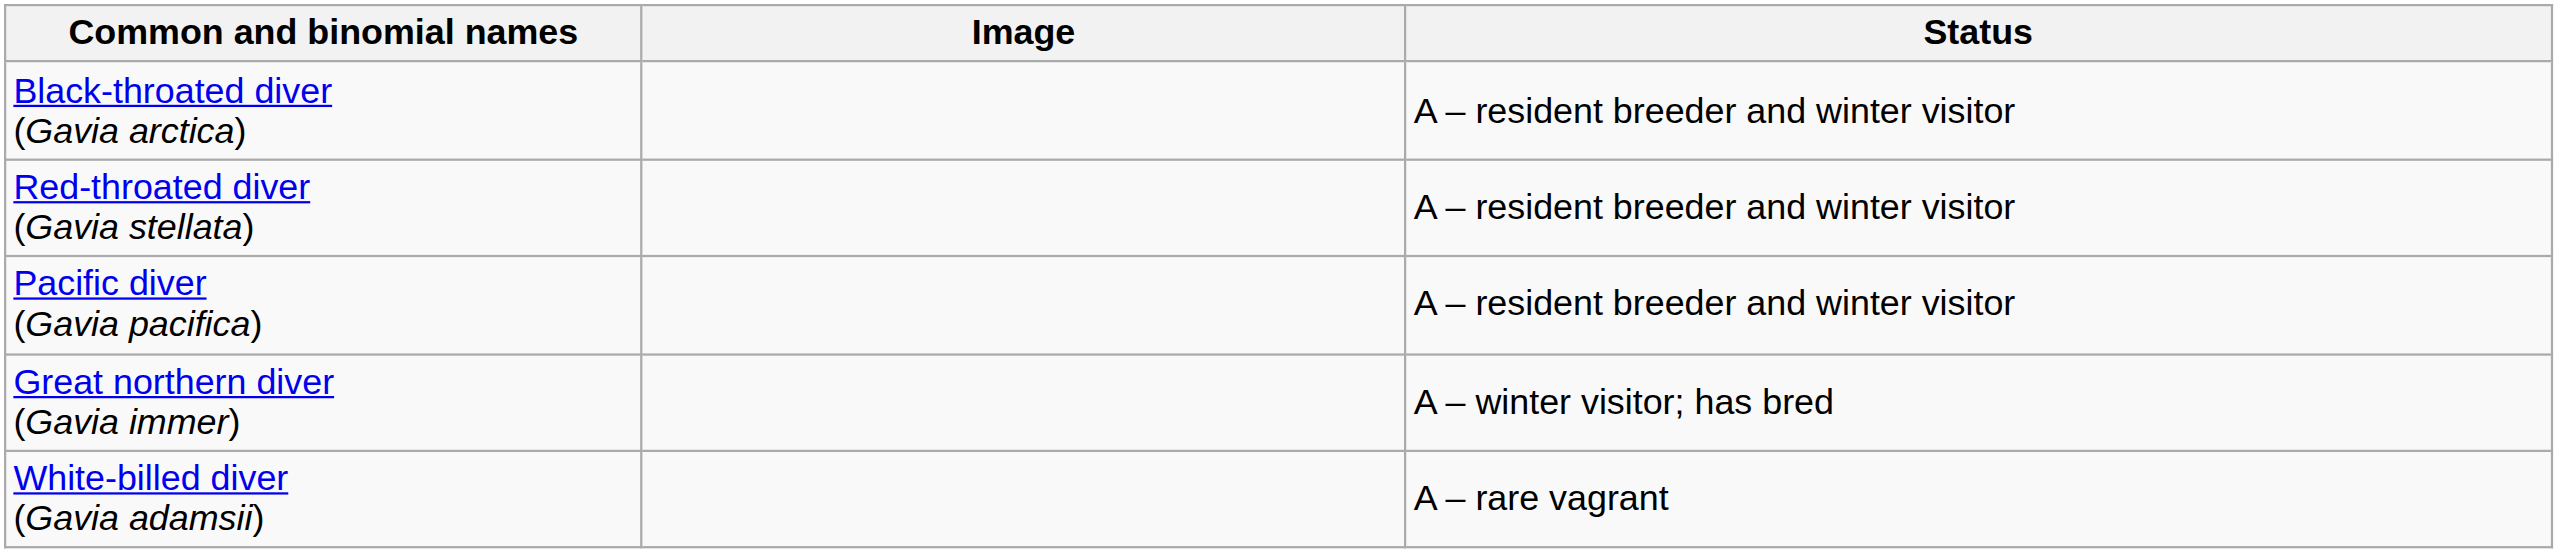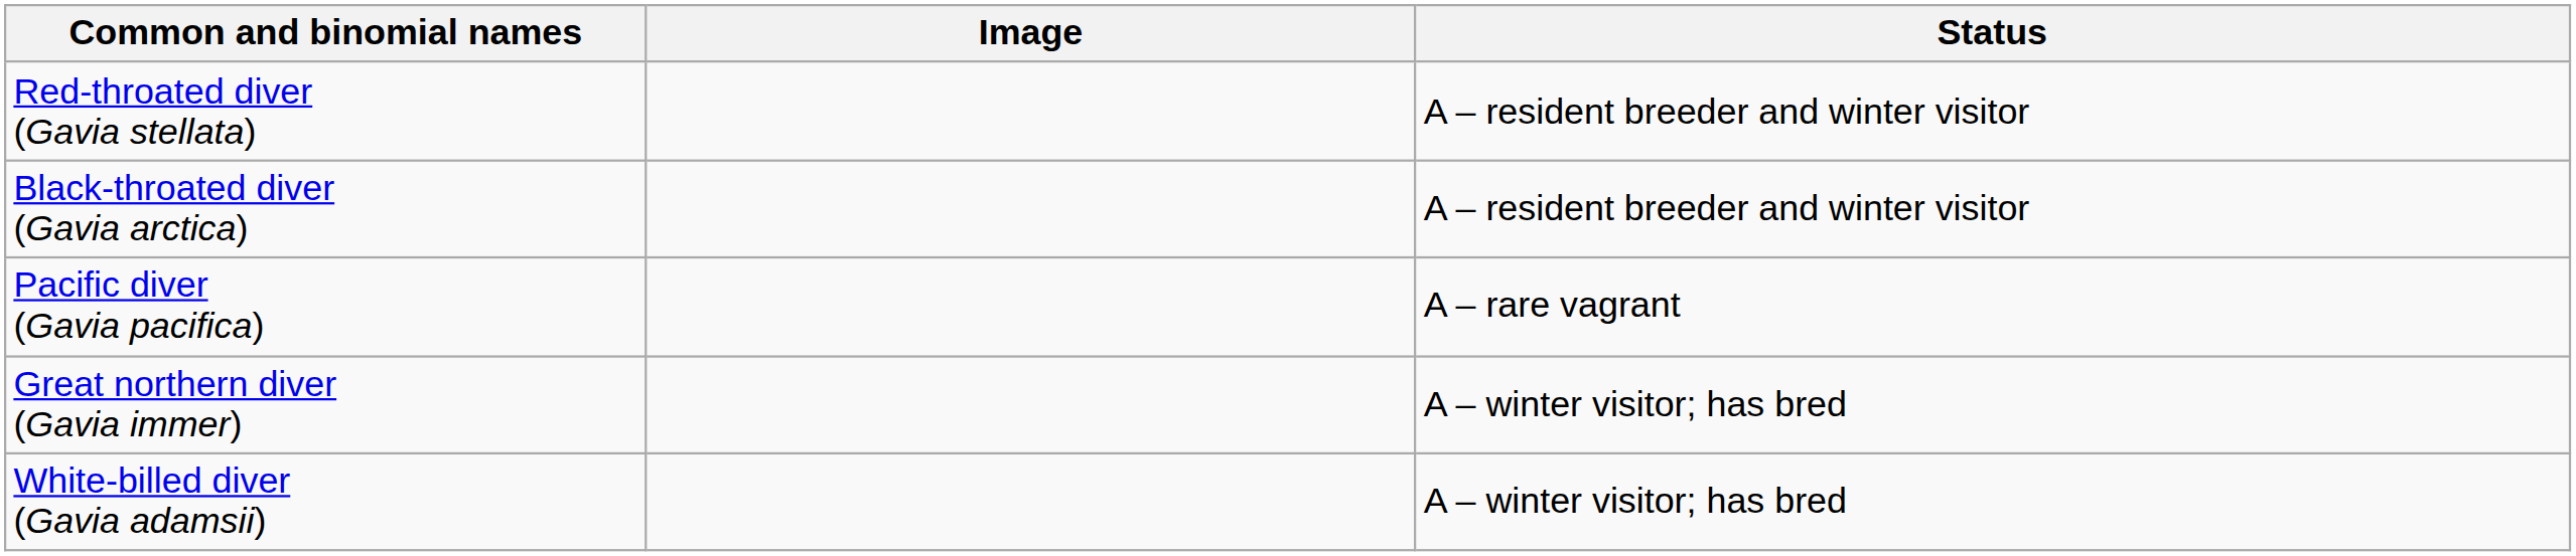 <table width=90% class="wikitable">
 <tr>
 <th width=25%>Common and binomial names</th>
 <th width=30%>Image</th>
 <th width=45%>Status</th>
 </tr>
 <tr>
-<td><a href='#'>Black-throated diver</a><br>(<em>Gavia arctica</em>)</td>
+<td><a href='#'>Red-throated diver</a><br>(<em>Gavia stellata</em>)</td>
 <td></td>
 <td>A – resident breeder and winter visitor</td>
 </tr>
 <tr>
-<td><a href='#'>Red-throated diver</a><br>(<em>Gavia stellata</em>)</td>
+<td><a href='#'>Black-throated diver</a><br>(<em>Gavia arctica</em>)</td>
 <td></td>
 <td>A – resident breeder and winter visitor</td>
 </tr>
 <tr>
 <td><a href='#'>Pacific diver</a><br>(<em>Gavia pacifica</em>)</td>
 <td></td>
-<td>A – resident breeder and winter visitor</td>
+<td>A – rare vagrant</td>
 </tr>
 <tr>
 <td><a href='#'>Great northern diver</a><br>(<em>Gavia immer</em>)</td>
 <td></td>
 <td>A – winter visitor; has bred</td>
 </tr>
 <tr>
 <td><a href='#'>White-billed diver</a><br>(<em>Gavia adamsii</em>)</td>
 <td></td>
-<td>A – rare vagrant</td>
+<td>A – winter visitor; has bred</td>
 </tr>
 </table>
